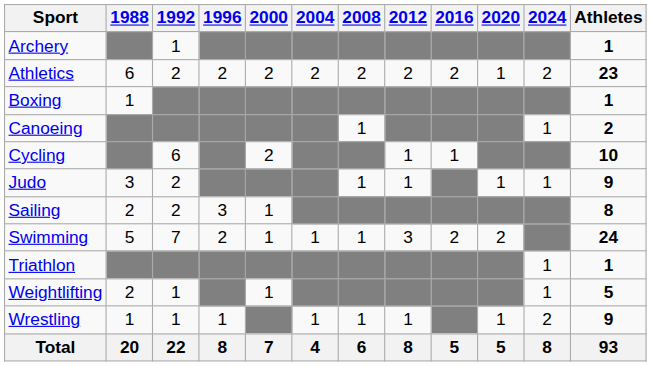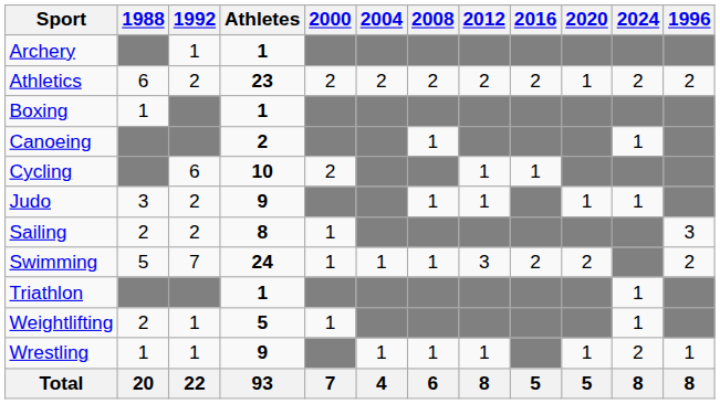 <table class="wikitable">
 <tr>
 <th>Sport</th>
 <th><a href='#'>1988</a></th>
 <th><a href='#'>1992</a></th>
-<th><a href='#'>1996</a></th>
+<th>Athletes</th>
 <th><a href='#'>2000</a></th>
 <th><a href='#'>2004</a></th>
 <th><a href='#'>2008</a></th>
 <th><a href='#'>2012</a></th>
 <th><a href='#'>2016</a></th>
 <th><a href='#'>2020</a></th>
 <th><a href='#'>2024</a></th>
-<th>Athletes</th>
+<th><a href='#'>1996</a></th>
 </tr>
 <tr>
 <td><a href='#'>Archery</a></td>
 <td bgcolor=grey></td>
 <td align=center>1</td>
+<td align=center><strong>1</strong></td>
 <td bgcolor=grey></td>
 <td bgcolor=grey></td>
 <td bgcolor=grey></td>
 <td bgcolor=grey></td>
 <td bgcolor=grey></td>
 <td bgcolor=grey></td>
 <td bgcolor=grey></td>
 <td bgcolor=grey></td>
-<td align=center><strong>1</strong></td>
 </tr>
 <tr>
 <td><a href='#'>Athletics</a></td>
 <td align=center>6</td>
 <td align=center>2</td>
-<td align=center>2</td>
+<td align=center><strong>23</strong></td>
 <td align=center>2</td>
 <td align=center>2</td>
 <td align=center>2</td>
 <td align=center>2</td>
 <td align=center>2</td>
 <td align=center>1</td>
 <td align=center>2</td>
-<td align=center><strong>23</strong></td>
+<td align=center>2</td>
 </tr>
 <tr>
 <td><a href='#'>Boxing</a></td>
 <td align=center>1</td>
+<td bgcolor=grey></td>
+<td align=center><strong>1</strong></td>
 <td bgcolor=grey></td>
 <td bgcolor=grey></td>
 <td bgcolor=grey></td>
 <td bgcolor=grey></td>
 <td bgcolor=grey></td>
 <td bgcolor=grey></td>
 <td bgcolor=grey></td>
 <td bgcolor=grey></td>
-<td bgcolor=grey></td>
-<td align=center><strong>1</strong></td>
 </tr>
 <tr>
 <td><a href='#'>Canoeing</a></td>
+<td bgcolor=grey></td>
+<td bgcolor=grey></td>
+<td align=center><strong>2</strong></td>
+<td bgcolor=grey></td>
+<td bgcolor=grey></td>
+<td align=center>1</td>
+<td bgcolor=grey></td>
+<td bgcolor=grey></td>
+<td bgcolor=grey></td>
+<td align=center>1</td>
+<td bgcolor=grey></td>
+</tr>
+<tr>
+<td><a href='#'>Cycling</a></td>
+<td bgcolor=grey></td>
+<td align=center>6</td>
+<td align=center><strong>10</strong></td>
+<td align=center>2</td>
+<td bgcolor=grey></td>
+<td bgcolor=grey></td>
+<td align=center>1</td>
+<td align=center>1</td>
+<td bgcolor=grey></td>
+<td bgcolor=grey></td>
+<td bgcolor=grey></td>
+</tr>
+<tr>
+<td><a href='#'>Judo</a></td>
+<td align=center>3</td>
+<td align=center>2</td>
+<td align="center"><strong>9</strong></td>
+<td bgcolor=grey></td>
+<td bgcolor=grey></td>
+<td align=center>1</td>
+<td align=center>1</td>
+<td bgcolor=grey></td>
+<td align=center>1</td>
+<td align=center>1</td>
+<td bgcolor=grey></td>
+</tr>
+<tr>
+<td><a href='#'>Sailing</a></td>
+<td align=center>2</td>
+<td align=center>2</td>
+<td align=center><strong>8</strong></td>
+<td align=center>1</td>
+<td bgcolor=grey></td>
+<td bgcolor=grey></td>
+<td bgcolor=grey></td>
+<td bgcolor=grey></td>
+<td bgcolor=grey></td>
+<td bgcolor=grey></td>
+<td align=center>3</td>
+</tr>
+<tr>
+<td><a href='#'>Swimming</a></td>
+<td align=center>5</td>
+<td align=center>7</td>
+<td align=center><strong>24</strong></td>
+<td align=center>1</td>
+<td align=center>1</td>
+<td align=center>1</td>
+<td align=center>3</td>
+<td align=center>2</td>
+<td align=center>2</td>
+<td bgcolor=grey></td>
+<td align=center>2</td>
+</tr>
+<tr>
+<td><a href='#'>Triathlon</a></td>
+<td bgcolor=grey></td>
+<td bgcolor=grey></td>
+<td align=center><strong>1</strong></td>
+<td bgcolor=grey></td>
 <td bgcolor=grey></td>
 <td bgcolor=grey></td>
 <td bgcolor=grey></td>
 <td bgcolor=grey></td>
 <td bgcolor=grey></td>
 <td align=center>1</td>
 <td bgcolor=grey></td>
-<td bgcolor=grey></td>
-<td bgcolor=grey></td>
-<td align=center>1</td>
-<td align=center><strong>2</strong></td>
-</tr>
-<tr>
-<td><a href='#'>Cycling</a></td>
-<td bgcolor=grey></td>
-<td align=center>6</td>
-<td bgcolor=grey></td>
-<td align=center>2</td>
-<td bgcolor=grey></td>
-<td bgcolor=grey></td>
-<td align=center>1</td>
-<td align=center>1</td>
-<td bgcolor=grey></td>
-<td bgcolor=grey></td>
-<td align=center><strong>10</strong></td>
-</tr>
-<tr>
-<td><a href='#'>Judo</a></td>
-<td align=center>3</td>
-<td align=center>2</td>
-<td bgcolor=grey></td>
-<td bgcolor=grey></td>
-<td bgcolor=grey></td>
-<td align=center>1</td>
-<td align=center>1</td>
-<td bgcolor=grey></td>
-<td align=center>1</td>
-<td align=center>1</td>
-<td align="center"><strong>9</strong></td>
-</tr>
-<tr>
-<td><a href='#'>Sailing</a></td>
-<td align=center>2</td>
-<td align=center>2</td>
-<td align=center>3</td>
-<td align=center>1</td>
-<td bgcolor=grey></td>
-<td bgcolor=grey></td>
-<td bgcolor=grey></td>
-<td bgcolor=grey></td>
-<td bgcolor=grey></td>
-<td bgcolor=grey></td>
-<td align=center><strong>8</strong></td>
-</tr>
-<tr>
-<td><a href='#'>Swimming</a></td>
-<td align=center>5</td>
-<td align=center>7</td>
-<td align=center>2</td>
-<td align=center>1</td>
-<td align=center>1</td>
-<td align=center>1</td>
-<td align=center>3</td>
-<td align=center>2</td>
-<td align=center>2</td>
-<td bgcolor=grey></td>
-<td align=center><strong>24</strong></td>
-</tr>
-<tr>
-<td><a href='#'>Triathlon</a></td>
-<td bgcolor=grey></td>
-<td bgcolor=grey></td>
-<td bgcolor=grey></td>
-<td bgcolor=grey></td>
-<td bgcolor=grey></td>
-<td bgcolor=grey></td>
-<td bgcolor=grey></td>
-<td bgcolor=grey></td>
-<td bgcolor=grey></td>
-<td align=center>1</td>
-<td align=center><strong>1</strong></td>
 </tr>
 <tr>
 <td><a href='#'>Weightlifting</a></td>
 <td align=center>2</td>
 <td align=center>1</td>
-<td bgcolor=grey></td>
+<td align=center><strong>5</strong></td>
 <td align=center>1</td>
 <td bgcolor=grey></td>
 <td bgcolor=grey></td>
 <td bgcolor=grey></td>
 <td bgcolor=grey></td>
 <td bgcolor=grey></td>
 <td align=center>1</td>
-<td align=center><strong>5</strong></td>
+<td bgcolor=grey></td>
 </tr>
 <tr>
 <td><a href='#'>Wrestling</a></td>
 <td align=center>1</td>
 <td align=center>1</td>
-<td align=center>1</td>
+<td align=center><strong>9</strong></td>
 <td bgcolor=grey></td>
 <td align=center>1</td>
 <td align=center>1</td>
 <td align=center>1</td>
 <td bgcolor=grey></td>
 <td align=center>1</td>
 <td align=center>2</td>
-<td align=center><strong>9</strong></td>
+<td align=center>1</td>
 </tr>
 <tr>
 <th>Total</th>
 <th align=center>20</th>
 <th align="center">22</th>
-<th align="center">8</th>
+<th align="center">93</th>
 <th align="center">7</th>
 <th align="center">4</th>
 <th align="center">6</th>
 <th align="center">8</th>
 <th align="center">5</th>
 <th align="center">5</th>
 <th align="center">8</th>
-<th align="center">93</th>
+<th align="center">8</th>
 </tr>
 </table>
